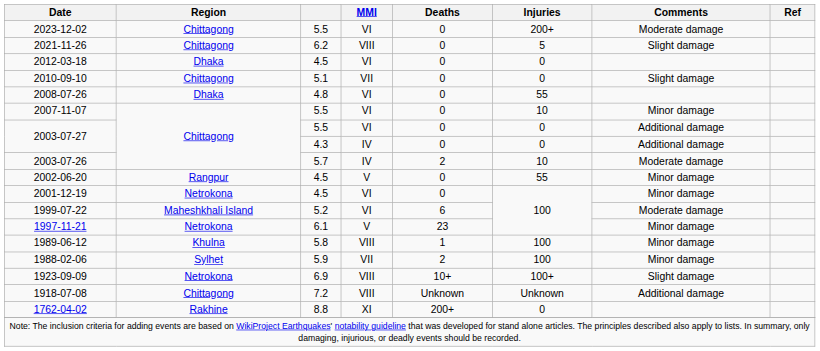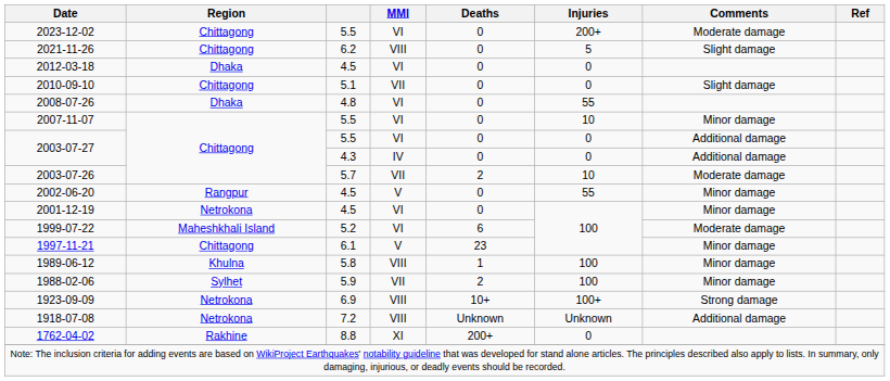 <table class="wikitable sortable" style="text-align: center;">
 <tr>
 <th>Date</th>
 <th>Region</th>
 <th></th>
 <th><a href='#'>MMI</a></th>
 <th>Deaths</th>
 <th>Injuries</th>
 <th>Comments</th>
 <th>Ref</th>
 </tr>
 <tr>
 <td>2023-12-02</td>
 <td rowspan="1"><a href='#'>Chittagong</a></td>
 <td>5.5 </td>
 <td>VI</td>
 <td>0</td>
 <td>200+</td>
 <td>Moderate damage</td>
 <td></td>
 </tr>
 <tr>
 <td>2021-11-26</td>
 <td rowspan="1"><a href='#'>Chittagong</a></td>
 <td>6.2 </td>
 <td>VIII</td>
 <td>0</td>
 <td>5</td>
 <td>Slight damage</td>
 <td></td>
 </tr>
 <tr>
 <td>2012-03-18</td>
 <td><a href='#'>Dhaka</a></td>
 <td>4.5 </td>
 <td>VI</td>
 <td>0</td>
 <td>0</td>
 <td></td>
 <td></td>
 </tr>
 <tr>
 <td>2010-09-10</td>
 <td><a href='#'>Chittagong</a></td>
 <td>5.1 </td>
 <td>VII</td>
 <td>0</td>
 <td>0</td>
 <td>Slight damage</td>
 <td></td>
 </tr>
 <tr>
 <td>2008-07-26</td>
 <td><a href='#'>Dhaka</a></td>
 <td>4.8 </td>
 <td>VI</td>
 <td>0</td>
 <td>55</td>
 <td></td>
 <td></td>
 </tr>
 <tr>
 <td>2007-11-07</td>
 <td rowspan="4"><a href='#'>Chittagong</a></td>
 <td>5.5 </td>
 <td>VI</td>
 <td>0</td>
 <td>10</td>
 <td>Minor damage</td>
 <td></td>
 </tr>
 <tr>
 <td rowspan="2">2003-07-27</td>
 <td>5.5 </td>
 <td>VI</td>
 <td>0</td>
 <td>0</td>
 <td>Additional damage</td>
 <td></td>
 </tr>
 <tr>
 <td>4.3 </td>
 <td>IV</td>
 <td>0</td>
 <td>0</td>
 <td>Additional damage</td>
 <td></td>
 </tr>
 <tr>
 <td>2003-07-26</td>
 <td>5.7 </td>
-<td>IV</td>
+<td>VII</td>
 <td>2</td>
 <td>10</td>
 <td>Moderate damage</td>
 <td></td>
 </tr>
 <tr>
 <td>2002-06-20</td>
 <td><a href='#'>Rangpur</a></td>
 <td>4.5 </td>
 <td>V</td>
 <td>0</td>
 <td>55</td>
 <td>Minor damage</td>
 <td></td>
 </tr>
 <tr>
 <td>2001-12-19</td>
 <td><a href='#'>Netrokona</a></td>
 <td>4.5 </td>
 <td>VI</td>
 <td>0</td>
 <td rowspan="3">100</td>
 <td>Minor damage</td>
 <td></td>
 </tr>
 <tr>
 <td>1999-07-22</td>
 <td><a href='#'>Maheshkhali Island</a></td>
 <td>5.2 </td>
 <td>VI</td>
 <td>6</td>
 <td>Moderate damage</td>
 <td></td>
 </tr>
 <tr>
 <td><a href='#'>1997-11-21</a></td>
-<td><a href='#'>Netrokona</a></td>
+<td><a href='#'>Chittagong</a></td>
 <td>6.1 </td>
 <td>V</td>
 <td>23</td>
 <td>Minor damage</td>
 <td></td>
 </tr>
 <tr>
 <td>1989-06-12</td>
 <td><a href='#'>Khulna</a></td>
 <td>5.8 </td>
 <td>VIII</td>
 <td>1</td>
 <td>100</td>
 <td>Minor damage</td>
 <td></td>
 </tr>
 <tr>
 <td>1988-02-06</td>
 <td><a href='#'>Sylhet</a></td>
 <td>5.9 </td>
 <td>VII</td>
 <td>2</td>
 <td>100</td>
 <td>Minor damage</td>
 <td></td>
 </tr>
 <tr>
 <td>1923-09-09</td>
 <td><a href='#'>Netrokona</a></td>
 <td>6.9 </td>
 <td>VIII</td>
 <td>10+</td>
 <td>100+</td>
-<td>Slight damage</td>
+<td>Strong damage</td>
 <td></td>
 </tr>
 <tr>
 <td>1918-07-08</td>
-<td><a href='#'>Chittagong</a></td>
+<td><a href='#'>Netrokona</a></td>
 <td>7.2 </td>
 <td>VIII</td>
 <td>Unknown</td>
 <td>Unknown</td>
 <td>Additional damage</td>
 <td></td>
 </tr>
 <tr>
 <td><a href='#'>1762-04-02</a></td>
 <td><a href='#'>Rakhine</a></td>
 <td>8.8 </td>
 <td>XI</td>
 <td>200+</td>
 <td>0</td>
 <td></td>
 <td></td>
 </tr>
 <tr>
 </tr>
 <tr class="sortbottom">
 <td colspan="11" style="text-align: center;"><small>Note: The inclusion criteria for adding events are based on <a href='#'>WikiProject Earthquakes</a>' <a href='#'>notability guideline</a> that was developed for stand alone articles. The principles described also apply to lists. In summary, only damaging, injurious, or deadly events should be recorded.</small></td>
 </tr>
 </table>
